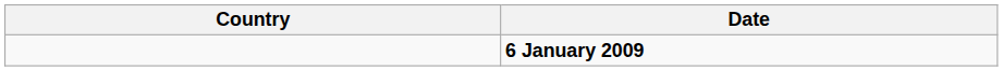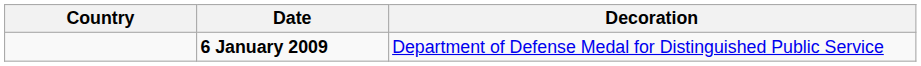 <table class="wikitable" style="width:65%;">
 <tr>
 <th style="width:20%;">Country</th>
 <th style="width:20%;">Date</th>
+<th style="width:55%;">Decoration</th>
 </tr>
 <tr>
 <td></td>
 <td><strong>6 January 2009</strong></td>
+<td><a href='#'>Department of Defense Medal for Distinguished Public Service</a></td>
 </tr>
 </table>
